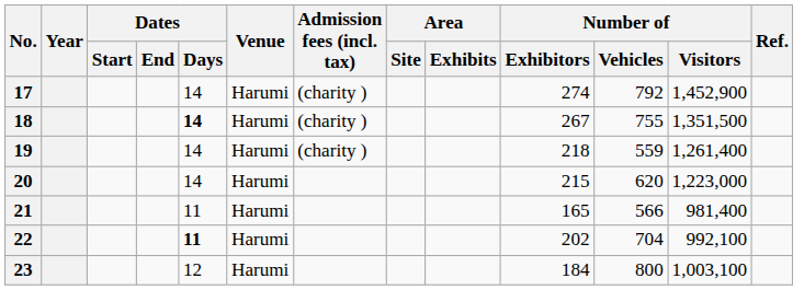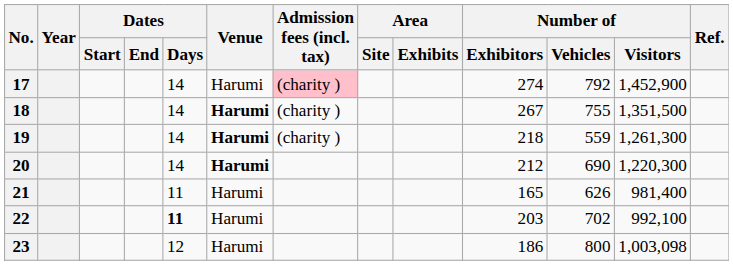 <table class="wikitable sortable">
 <tr>
 <th rowspan=2>No.</th>
 <th rowspan=2>Year</th>
 <th colspan=3>Dates</th>
 <th rowspan=2>Venue</th>
 <th rowspan=2>Admission fees (incl. tax)</th>
 <th colspan=2>Area</th>
 <th colspan=3>Number of</th>
 <th rowspan=2 class="unsortable">Ref.</th>
 </tr>
 <tr>
 <th>Start</th>
 <th>End</th>
 <th>Days</th>
 <th>Site</th>
 <th>Exhibits</th>
 <th>Exhibitors</th>
 <th>Vehicles</th>
 <th>Visitors</th>
 </tr>
 <tr>
 <th>17</th>
 <th></th>
 <td></td>
 <td></td>
 <td>14</td>
 <td>Harumi</td>
-<td> (charity )</td>
+<td style="background: pink;"> (charity )</td>
 <td style="text-align:right;"></td>
 <td style="text-align:right;"></td>
 <td style="text-align:right;">274</td>
 <td style="text-align:right;">792</td>
 <td style="text-align:right;">1,452,900</td>
 <td></td>
 </tr>
 <tr>
 <th>18</th>
 <th></th>
 <td></td>
 <td></td>
-<td><strong>14</strong></td>
-<td>Harumi</td>
+<td>14</td>
+<td><strong>Harumi</strong></td>
 <td> (charity )</td>
 <td style="text-align:right;"></td>
 <td style="text-align:right;"></td>
 <td style="text-align:right;">267</td>
 <td style="text-align:right;">755</td>
 <td style="text-align:right;">1,351,500</td>
 <td></td>
 </tr>
 <tr>
 <th>19</th>
 <th></th>
 <td></td>
 <td></td>
 <td>14</td>
-<td>Harumi</td>
+<td><strong>Harumi</strong></td>
 <td> (charity )</td>
 <td style="text-align:right;"></td>
 <td style="text-align:right;"></td>
 <td style="text-align:right;">218</td>
 <td style="text-align:right;">559</td>
-<td style="text-align:right;">1,261,400</td>
+<td style="text-align:right;">1,261,300</td>
 <td></td>
 </tr>
 <tr>
 <th>20</th>
 <th></th>
 <td></td>
 <td></td>
 <td>14</td>
-<td>Harumi</td>
+<td><strong>Harumi</strong></td>
 <td></td>
 <td style="text-align:right;"></td>
 <td style="text-align:right;"></td>
-<td style="text-align:right;">215</td>
-<td style="text-align:right;">620</td>
-<td style="text-align:right;">1,223,000</td>
+<td style="text-align:right;">212</td>
+<td style="text-align:right;">690</td>
+<td style="text-align:right;">1,220,300</td>
 <td></td>
 </tr>
 <tr>
 <th>21</th>
 <th></th>
 <td></td>
 <td></td>
 <td>11</td>
 <td>Harumi</td>
 <td></td>
 <td style="text-align:right;"></td>
 <td style="text-align:right;"></td>
 <td style="text-align:right;">165</td>
-<td style="text-align:right;">566</td>
+<td style="text-align:right;">626</td>
 <td style="text-align:right;">981,400</td>
 <td></td>
 </tr>
 <tr>
 <th>22</th>
 <th></th>
 <td></td>
 <td></td>
 <td><strong>11</strong></td>
 <td>Harumi</td>
 <td></td>
 <td style="text-align:right;"></td>
 <td style="text-align:right;"></td>
-<td style="text-align:right;">202</td>
-<td style="text-align:right;">704</td>
+<td style="text-align:right;">203</td>
+<td style="text-align:right;">702</td>
 <td style="text-align:right;">992,100</td>
 <td></td>
 </tr>
 <tr>
 <th>23</th>
 <th></th>
 <td></td>
 <td></td>
 <td>12</td>
 <td>Harumi</td>
 <td></td>
 <td style="text-align:right;"></td>
 <td style="text-align:right;"></td>
-<td style="text-align:right;">184</td>
+<td style="text-align:right;">186</td>
 <td style="text-align:right;">800</td>
-<td style="text-align:right;">1,003,100</td>
+<td style="text-align:right;">1,003,098</td>
 <td></td>
 </tr>
 </table>
